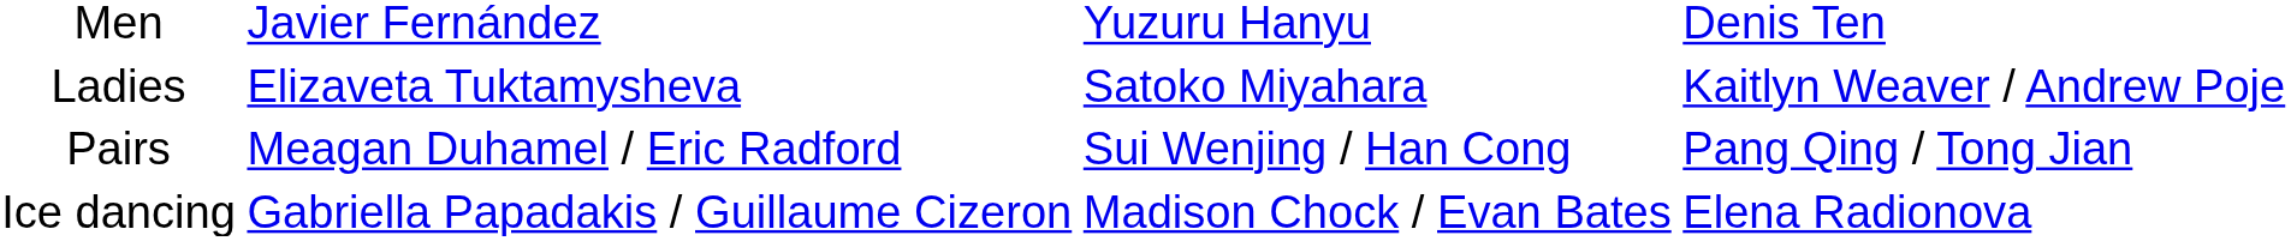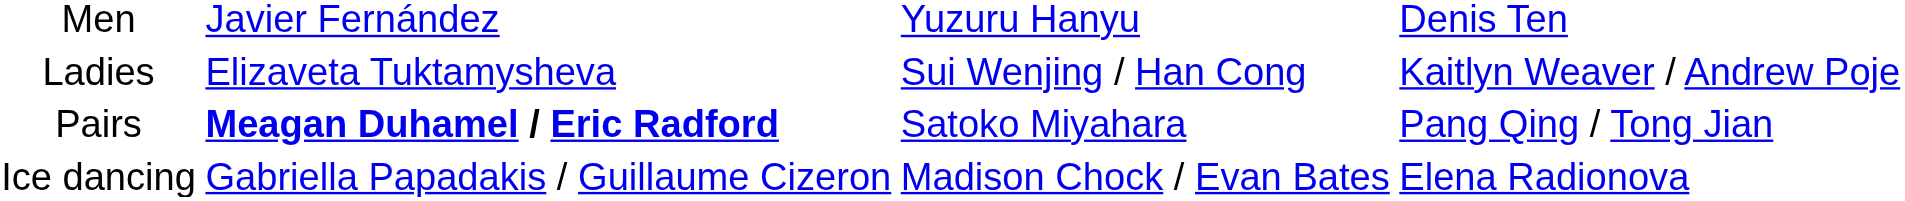 <table>
 <tr>
 <td align=center>Men</td>
 <td> <a href='#'>Javier Fernández</a></td>
 <td> <a href='#'>Yuzuru Hanyu</a></td>
 <td> <a href='#'>Denis Ten</a></td>
 </tr>
 <tr>
 <td align=center>Ladies</td>
 <td> <a href='#'>Elizaveta Tuktamysheva</a></td>
-<td> <a href='#'>Satoko Miyahara</a></td>
+<td> <a href='#'>Sui Wenjing</a> / <a href='#'>Han Cong</a></td>
 <td> <a href='#'>Kaitlyn Weaver</a> / <a href='#'>Andrew Poje</a></td>
 </tr>
 <tr>
 <td align=center>Pairs</td>
-<td> <a href='#'>Meagan Duhamel</a> / <a href='#'>Eric Radford</a></td>
-<td> <a href='#'>Sui Wenjing</a> / <a href='#'>Han Cong</a></td>
+<td><strong> <a href='#'>Meagan Duhamel</a> / <a href='#'>Eric Radford</a></strong></td>
+<td> <a href='#'>Satoko Miyahara</a></td>
 <td> <a href='#'>Pang Qing</a> / <a href='#'>Tong Jian</a></td>
 </tr>
 <tr>
 <td align=center>Ice dancing</td>
 <td> <a href='#'>Gabriella Papadakis</a> / <a href='#'>Guillaume Cizeron</a></td>
 <td> <a href='#'>Madison Chock</a> / <a href='#'>Evan Bates</a></td>
 <td> <a href='#'>Elena Radionova</a></td>
 </tr>
 </table>
